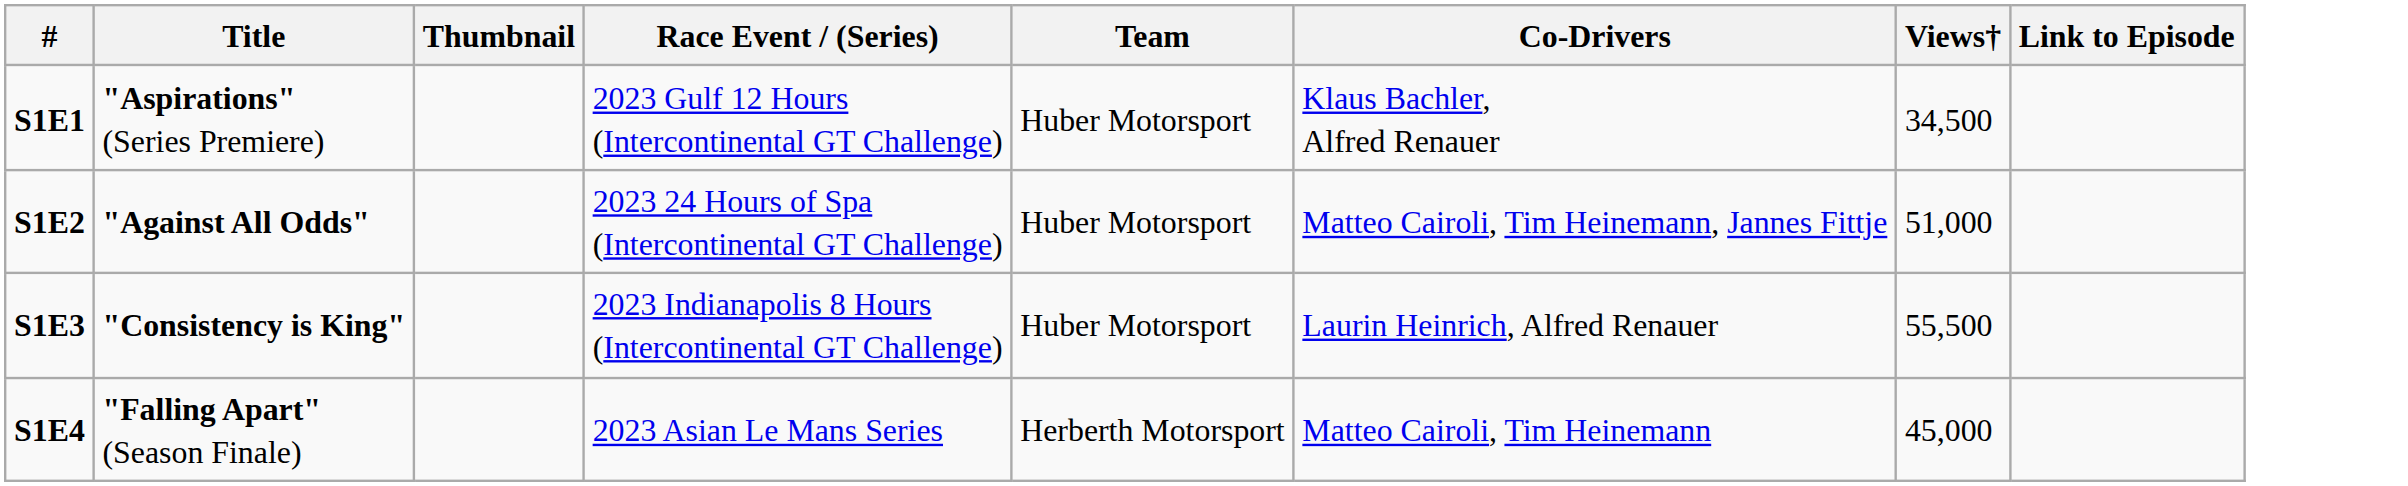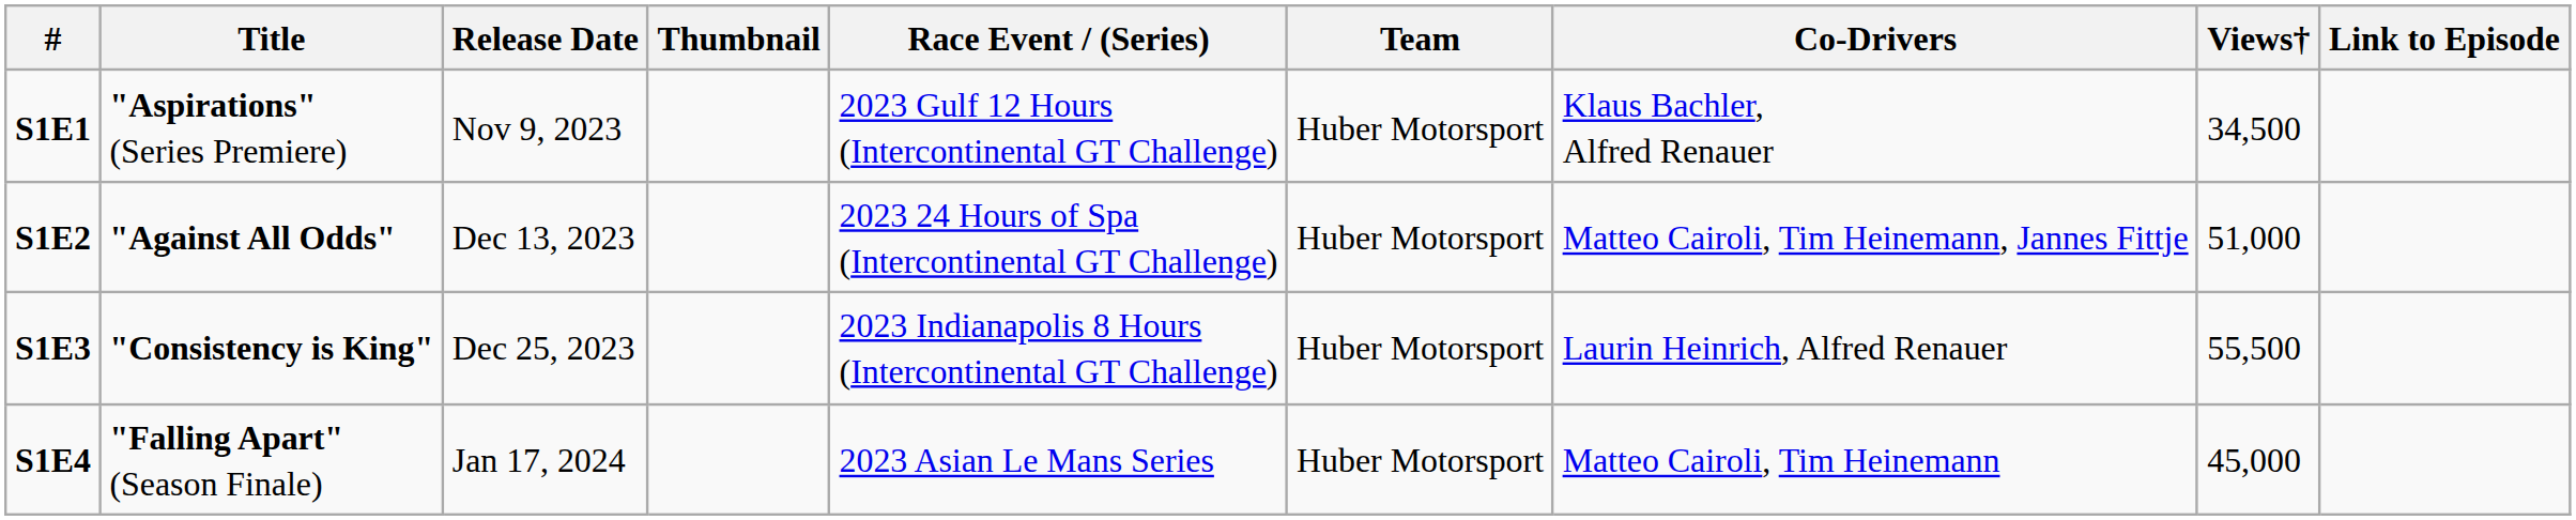 <table class="wikitable">
 <tr>
 <th><small>#</small></th>
 <th><small>Title</small></th>
+<th><small>Release Date</small></th>
 <th><small>Thumbnail</small></th>
 <th><small>Race Event /  (Series)</small></th>
 <th><small>Team</small></th>
 <th><small>Co-Drivers</small></th>
 <th><small>Views†</small></th>
 <th><small>Link to Episode</small></th>
 </tr>
 <tr>
 <td><strong><small>S1E1</small></strong></td>
 <td><strong><small>"Aspirations"</small></strong><br><small>(Series Premiere)</small></td>
+<td><small>Nov 9, 2023</small></td>
 <td><br><small> </small></td>
 <td><a href='#'><small>2023 Gulf 12 Hours</small></a><br><small>(<a href='#'>Intercontinental GT Challenge</a>)</small></td>
 <td><small>Huber Motorsport</small></td>
 <td><small><a href='#'>Klaus Bachler</a>,</small><br><small>Alfred Renauer</small></td>
 <td><small>34,500</small></td>
 <td><small></small></td>
 </tr>
 <tr>
 <td><strong><small>S1E2</small></strong></td>
 <td><strong><small>"Against All Odds"</small></strong></td>
+<td><small>Dec 13, 2023</small></td>
 <td><small></small></td>
 <td><a href='#'><small>2023 24 Hours of Spa</small></a><br><small>(<a href='#'>Intercontinental GT Challenge</a>)</small></td>
 <td><small>Huber Motorsport</small></td>
 <td><small><a href='#'>Matteo Cairoli</a>, <a href='#'>Tim Heinemann</a>, <a href='#'>Jannes Fittje</a></small></td>
 <td><small>51,000</small></td>
 <td><small></small></td>
 </tr>
 <tr>
 <td><strong><small>S1E3</small></strong></td>
 <td><strong><small>"Consistency is King"</small></strong></td>
+<td><small>Dec 25, 2023</small></td>
 <td><small></small></td>
 <td><a href='#'><small>2023 Indianapolis 8 Hours</small></a><br><small>(<a href='#'>Intercontinental GT Challenge</a>)</small></td>
 <td><small>Huber Motorsport</small></td>
 <td><small><a href='#'>Laurin Heinrich</a>, Alfred Renauer</small></td>
 <td><small>55,500</small></td>
 <td><small></small></td>
 </tr>
 <tr>
 <td><strong><small>S1E4</small></strong></td>
 <td><strong><small>"Falling Apart"</small></strong><br><small>(Season Finale)</small></td>
+<td><small>Jan 17, 2024</small></td>
 <td><small></small></td>
 <td><a href='#'><small>2023 Asian Le Mans Series</small></a></td>
-<td><small>Herberth Motorsport</small></td>
+<td><small>Huber Motorsport</small></td>
 <td><small><a href='#'>Matteo Cairoli</a>, <a href='#'>Tim Heinemann</a></small></td>
 <td><small>45,000</small></td>
 <td><small></small></td>
 </tr>
 </table>
